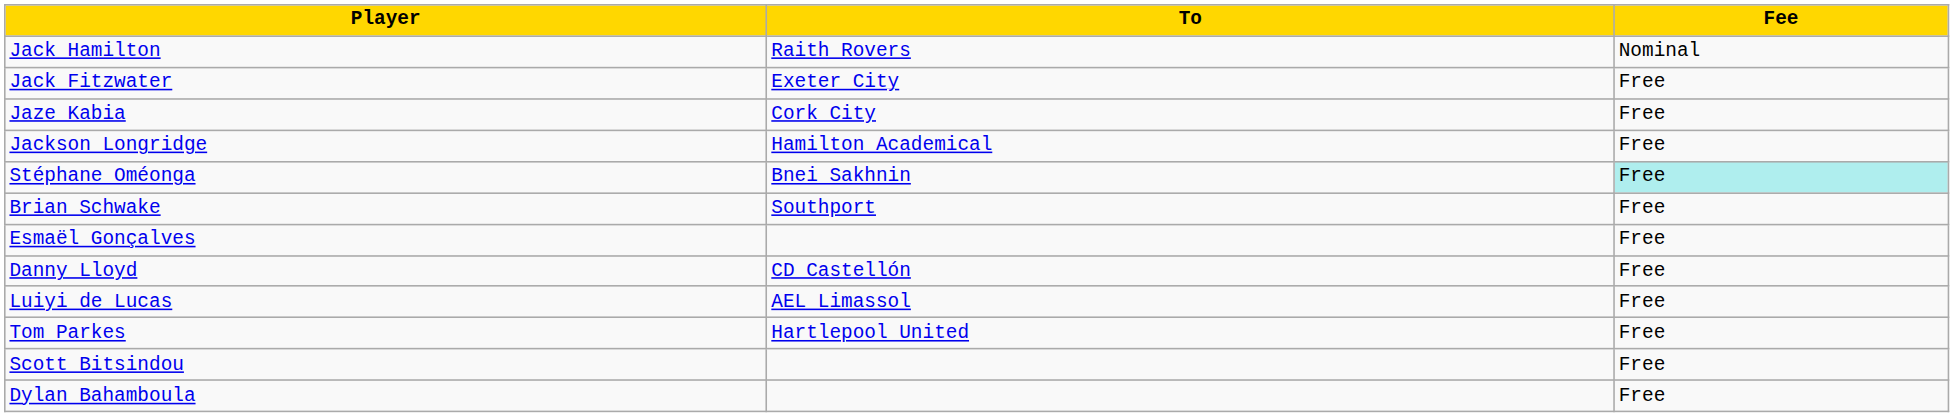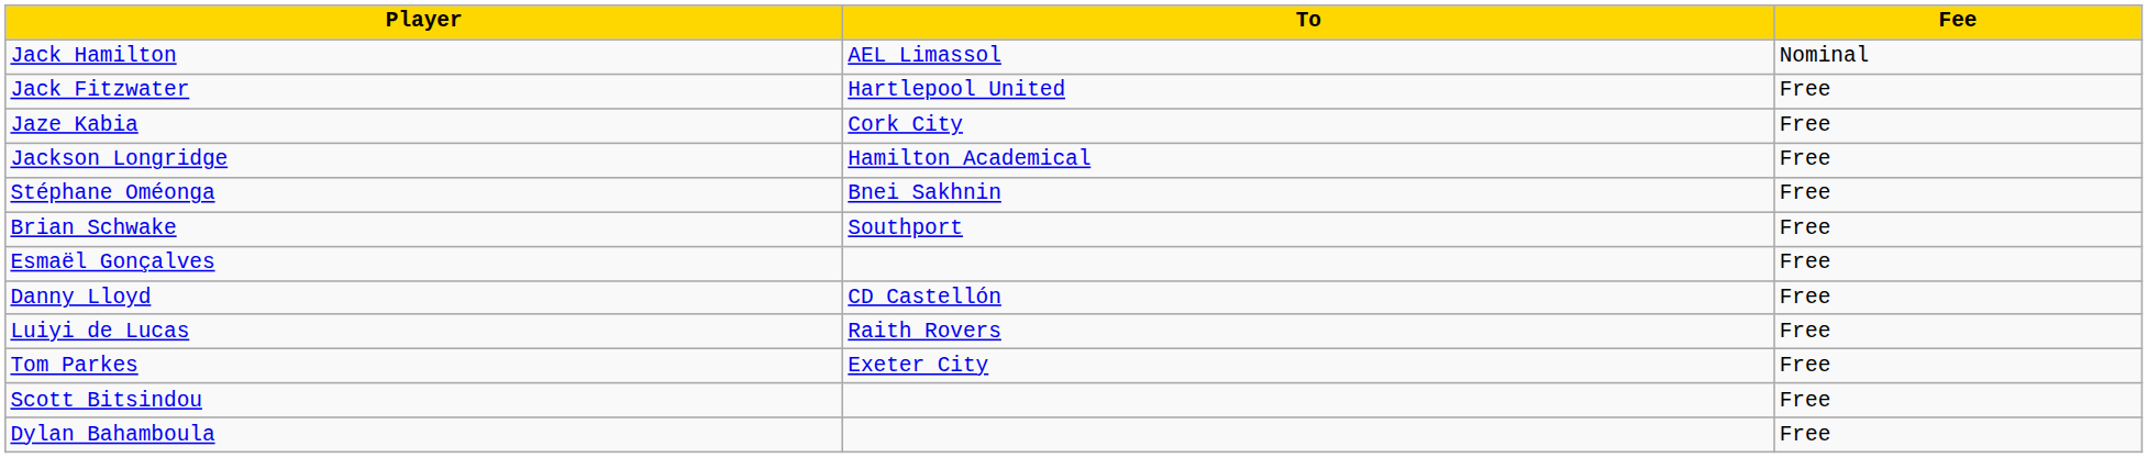 <table class="wikitable" style="text-align:left; font-size:95%;width:98%;">
 <tr>
 <th style="background:gold; color:black;">Player</th>
 <th style="background:gold; color:black;">To</th>
 <th style="background:gold; color:black;">Fee</th>
 </tr>
 <tr>
 <td> <a href='#'>Jack Hamilton</a></td>
-<td> <a href='#'>Raith Rovers</a></td>
+<td> <a href='#'>AEL Limassol</a></td>
 <td>Nominal</td>
 </tr>
 <tr>
 <td> <a href='#'>Jack Fitzwater</a></td>
-<td> <a href='#'>Exeter City</a></td>
+<td> <a href='#'>Hartlepool United</a></td>
 <td>Free</td>
 </tr>
 <tr>
 <td> <a href='#'>Jaze Kabia</a></td>
 <td> <a href='#'>Cork City</a></td>
 <td>Free</td>
 </tr>
 <tr>
 <td> <a href='#'>Jackson Longridge</a></td>
 <td> <a href='#'>Hamilton Academical</a></td>
 <td>Free</td>
 </tr>
 <tr>
 <td> <a href='#'>Stéphane Oméonga</a></td>
 <td> <a href='#'>Bnei Sakhnin</a></td>
-<td style="background: paleturquoise;">Free</td>
+<td>Free</td>
 </tr>
 <tr>
 <td> <a href='#'>Brian Schwake</a></td>
 <td> <a href='#'>Southport</a></td>
 <td>Free</td>
 </tr>
 <tr>
 <td> <a href='#'>Esmaël Gonçalves</a></td>
 <td></td>
 <td>Free</td>
 </tr>
 <tr>
 <td> <a href='#'>Danny Lloyd</a></td>
 <td> <a href='#'>CD Castellón</a></td>
 <td>Free</td>
 </tr>
 <tr>
 <td> <a href='#'>Luiyi de Lucas</a></td>
-<td> <a href='#'>AEL Limassol</a></td>
+<td> <a href='#'>Raith Rovers</a></td>
 <td>Free</td>
 </tr>
 <tr>
 <td> <a href='#'>Tom Parkes</a></td>
-<td> <a href='#'>Hartlepool United</a></td>
+<td> <a href='#'>Exeter City</a></td>
 <td>Free</td>
 </tr>
 <tr>
 <td> <a href='#'>Scott Bitsindou</a></td>
 <td></td>
 <td>Free</td>
 </tr>
 <tr>
 <td> <a href='#'>Dylan Bahamboula</a></td>
 <td></td>
 <td>Free</td>
 </tr>
 </table>
